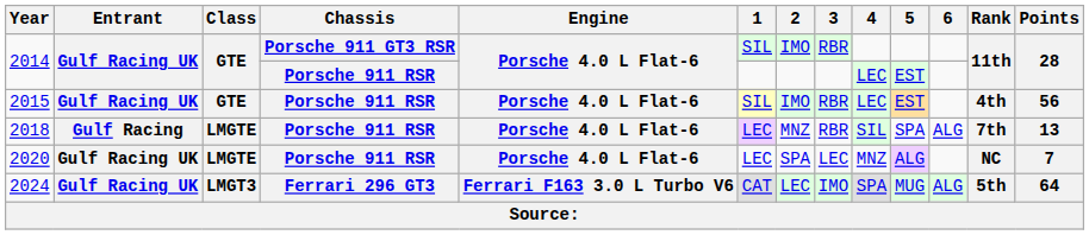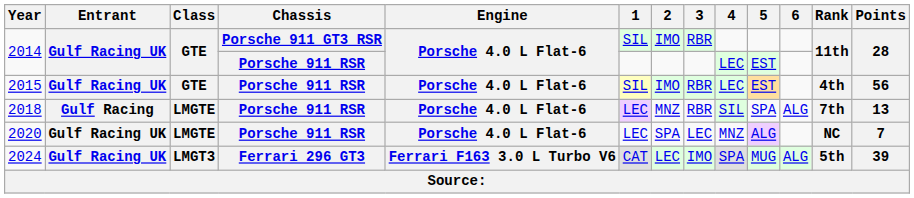 <table class="wikitable" style="text-align:center; font-size:90%">
 <tr>
 <th>Year</th>
 <th>Entrant</th>
 <th>Class</th>
 <th>Chassis</th>
 <th>Engine</th>
 <th>1</th>
 <th>2</th>
 <th>3</th>
 <th>4</th>
 <th>5</th>
 <th>6</th>
 <th>Rank</th>
 <th>Points</th>
 </tr>
 <tr>
 <td rowspan=2><a href='#'>2014</a></td>
 <th rowspan=2><a href='#'>Gulf Racing UK</a></th>
 <th rowspan=2>GTE</th>
 <th><a href='#'>Porsche 911 GT3 RSR</a></th>
 <th rowspan=2><a href='#'>Porsche</a> 4.0 L Flat-6</th>
 <td style="background:#DFFFDF;"><a href='#'>SIL</a><br></td>
 <td style="background:#DFFFDF;"><a href='#'>IMO</a><br></td>
 <td style="background:#DFFFDF;"><a href='#'>RBR</a><br></td>
 <td></td>
 <td></td>
 <td></td>
 <th rowspan=2>11th</th>
 <th rowspan=2>28</th>
 </tr>
 <tr>
 <th><a href='#'>Porsche 911 RSR</a></th>
 <td></td>
 <td></td>
 <td></td>
 <td style="background:#DFFFDF;"><a href='#'>LEC</a><br></td>
 <td style="background:#DFFFDF;"><a href='#'>EST</a><br></td>
 <td></td>
 </tr>
 <tr>
 <td><a href='#'>2015</a></td>
 <th><a href='#'>Gulf Racing UK</a></th>
 <th>GTE</th>
 <th><a href='#'>Porsche 911 RSR</a></th>
 <th><a href='#'>Porsche</a> 4.0 L Flat-6</th>
 <td style="background:#FFFFBF;"><a href='#'>SIL</a><br></td>
 <td style="background:#DFFFDF;"><a href='#'>IMO</a><br></td>
 <td style="background:#DFFFDF;"><a href='#'>RBR</a><br></td>
 <td style="background:#DFFFDF;"><a href='#'>LEC</a><br></td>
 <td style="background:#FFDF9F;"><a href='#'>EST</a><br></td>
 <td></td>
 <th>4th</th>
 <th>56</th>
 </tr>
 <tr>
 <td><a href='#'>2018</a></td>
 <th><a href='#'>Gulf</a> Racing</th>
 <th>LMGTE</th>
 <th><a href='#'>Porsche 911 RSR</a></th>
 <th><a href='#'>Porsche</a> 4.0 L Flat-6</th>
 <td style="background:#efcfff;"><a href='#'>LEC</a><br></td>
 <td><a href='#'>MNZ</a></td>
 <td><a href='#'>RBR</a></td>
 <td style="background:#DFFFDF;"><a href='#'>SIL</a><br></td>
 <td><a href='#'>SPA</a></td>
 <td><a href='#'>ALG</a></td>
 <th>7th</th>
 <th>13</th>
 </tr>
 <tr>
 <td><a href='#'>2020</a></td>
 <th>Gulf Racing UK</th>
 <th>LMGTE</th>
 <th><a href='#'>Porsche 911 RSR</a></th>
 <th><a href='#'>Porsche</a> 4.0 L Flat-6</th>
 <td><a href='#'>LEC</a></td>
 <td><a href='#'>SPA</a></td>
 <td><a href='#'>LEC</a></td>
 <td><a href='#'>MNZ</a></td>
 <td style="background:#EFCFFF;"><a href='#'>ALG</a><br></td>
 <td></td>
 <th>NC</th>
 <th>7</th>
 </tr>
 <tr>
 <td><a href='#'>2024</a></td>
 <th><a href='#'>Gulf Racing UK</a></th>
 <th>LMGT3</th>
 <th><a href='#'>Ferrari 296 GT3</a></th>
 <th><a href='#'>Ferrari F163</a> 3.0 L Turbo V6</th>
 <td style="background:#DFDFDF;"><a href='#'>CAT</a><br></td>
 <td style="background:#DFFFDF;"><a href='#'>LEC</a><br></td>
 <td style="background:#DFFFDF;"><a href='#'>IMO</a><br></td>
 <td style="background:#DFDFDF;"><a href='#'>SPA</a><br></td>
 <td style="background:#DFFFDF;"><a href='#'>MUG</a><br></td>
 <td style="background:#DFFFDF;"><a href='#'>ALG</a><br></td>
 <th>5th</th>
-<th>64</th>
+<th>39</th>
 </tr>
 <tr>
 <th colspan="13">Source:</th>
 </tr>
 </table>
